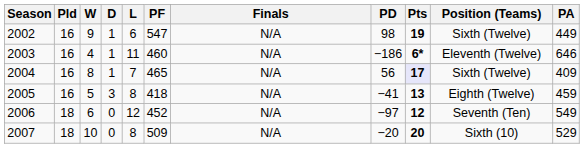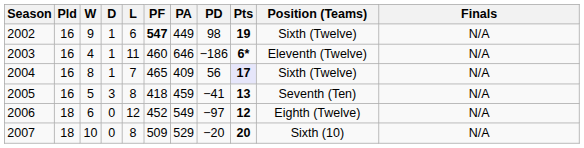 <table class="wikitable" style="text-align:center;">
 <tr>
 <th width=30>Season</th>
 <th style="width:20px;" abbr="Played">Pld</th>
 <th style="width:20px;" abbr="Won">W</th>
 <th style="width:20px;" abbr="Drawn">D</th>
 <th style="width:20px;" abbr="Lost">L</th>
 <th style="width:20px;" abbr="Points for">PF</th>
-<th width=250>Finals</th>
+<th style="width:20px;" abbr="Points against">PA</th>
 <th style="width:20px;" abbr="Points difference">PD</th>
 <th style="width:20px;" abbr="Points">Pts</th>
 <th width=150>Position (Teams)</th>
-<th style="width:20px;" abbr="Points against">PA</th>
+<th width=250>Finals</th>
 </tr>
 <tr>
 <td style="text-align:left;">2002</td>
 <td>16</td>
 <td>9</td>
 <td>1</td>
 <td>6</td>
-<td>547</td>
-<td>N/A</td>
+<td><strong>547</strong></td>
+<td>449</td>
 <td>98</td>
 <td><strong>19</strong></td>
 <td>Sixth (Twelve)</td>
-<td>449</td>
+<td>N/A</td>
 </tr>
 <tr>
 <td style="text-align:left;">2003</td>
 <td>16</td>
 <td>4</td>
 <td>1</td>
 <td>11</td>
 <td>460</td>
-<td>N/A</td>
+<td>646</td>
 <td>−186</td>
 <td><strong>6*</strong></td>
 <td>Eleventh (Twelve)</td>
-<td>646</td>
+<td>N/A</td>
 </tr>
 <tr>
 <td style="text-align:left;">2004</td>
 <td>16</td>
 <td>8</td>
 <td>1</td>
 <td>7</td>
 <td>465</td>
-<td>N/A</td>
+<td>409</td>
 <td>56</td>
 <td style="background: lavender;"><strong>17</strong></td>
 <td>Sixth (Twelve)</td>
-<td>409</td>
+<td>N/A</td>
 </tr>
 <tr>
 <td style="text-align:left;">2005</td>
 <td>16</td>
 <td>5</td>
 <td>3</td>
 <td>8</td>
 <td>418</td>
-<td>N/A</td>
+<td>459</td>
 <td>−41</td>
 <td><strong>13</strong></td>
-<td>Eighth (Twelve)</td>
-<td>459</td>
+<td>Seventh (Ten)</td>
+<td>N/A</td>
 </tr>
 <tr>
 <td style="text-align:left;">2006</td>
 <td>18</td>
 <td>6</td>
 <td>0</td>
 <td>12</td>
 <td>452</td>
-<td>N/A</td>
+<td>549</td>
 <td>−97</td>
 <td><strong>12</strong></td>
-<td>Seventh (Ten)</td>
-<td>549</td>
+<td>Eighth (Twelve)</td>
+<td>N/A</td>
 </tr>
 <tr>
 <td style="text-align:left;">2007</td>
 <td>18</td>
 <td>10</td>
 <td>0</td>
 <td>8</td>
 <td>509</td>
-<td>N/A</td>
+<td>529</td>
 <td>−20</td>
 <td><strong>20</strong></td>
 <td>Sixth (10)</td>
-<td>529</td>
+<td>N/A</td>
 </tr>
 </table>
